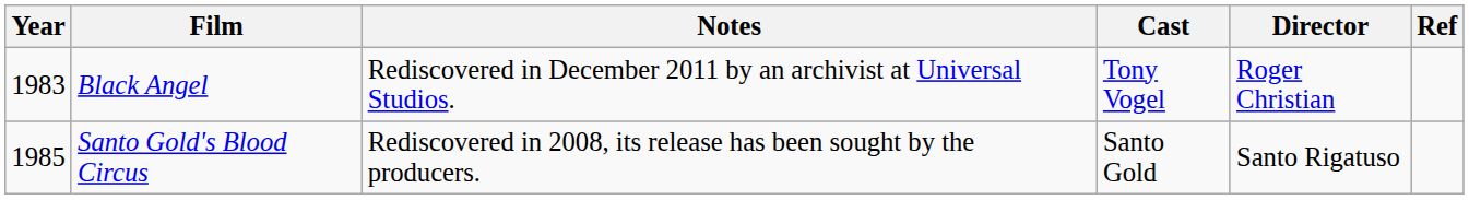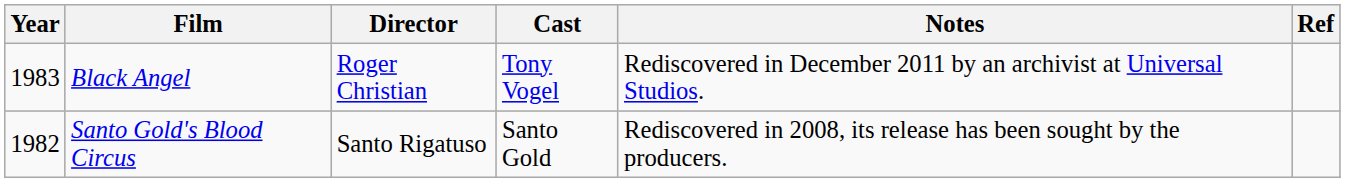 <table class="wikitable sortable">
 <tr>
 <th>Year</th>
 <th>Film</th>
+<th>Director</th>
+<th>Cast</th>
 <th>Notes</th>
-<th>Cast</th>
-<th>Director</th>
 <th>Ref</th>
 </tr>
 <tr>
 <td>1983</td>
 <td><em><a href='#'>Black Angel</a></em></td>
+<td><a href='#'>Roger Christian</a></td>
+<td><a href='#'>Tony Vogel</a></td>
 <td>Rediscovered in December 2011 by an archivist at <a href='#'>Universal Studios</a>.</td>
-<td><a href='#'>Tony Vogel</a></td>
-<td><a href='#'>Roger Christian</a></td>
 <td></td>
 </tr>
 <tr>
-<td>1985</td>
+<td>1982</td>
 <td><em><a href='#'>Santo Gold's Blood Circus</a></em></td>
+<td>Santo Rigatuso</td>
+<td>Santo Gold</td>
 <td>Rediscovered in 2008, its release has been sought by the producers.</td>
-<td>Santo Gold</td>
-<td>Santo Rigatuso</td>
 <td></td>
 </tr>
 </table>
